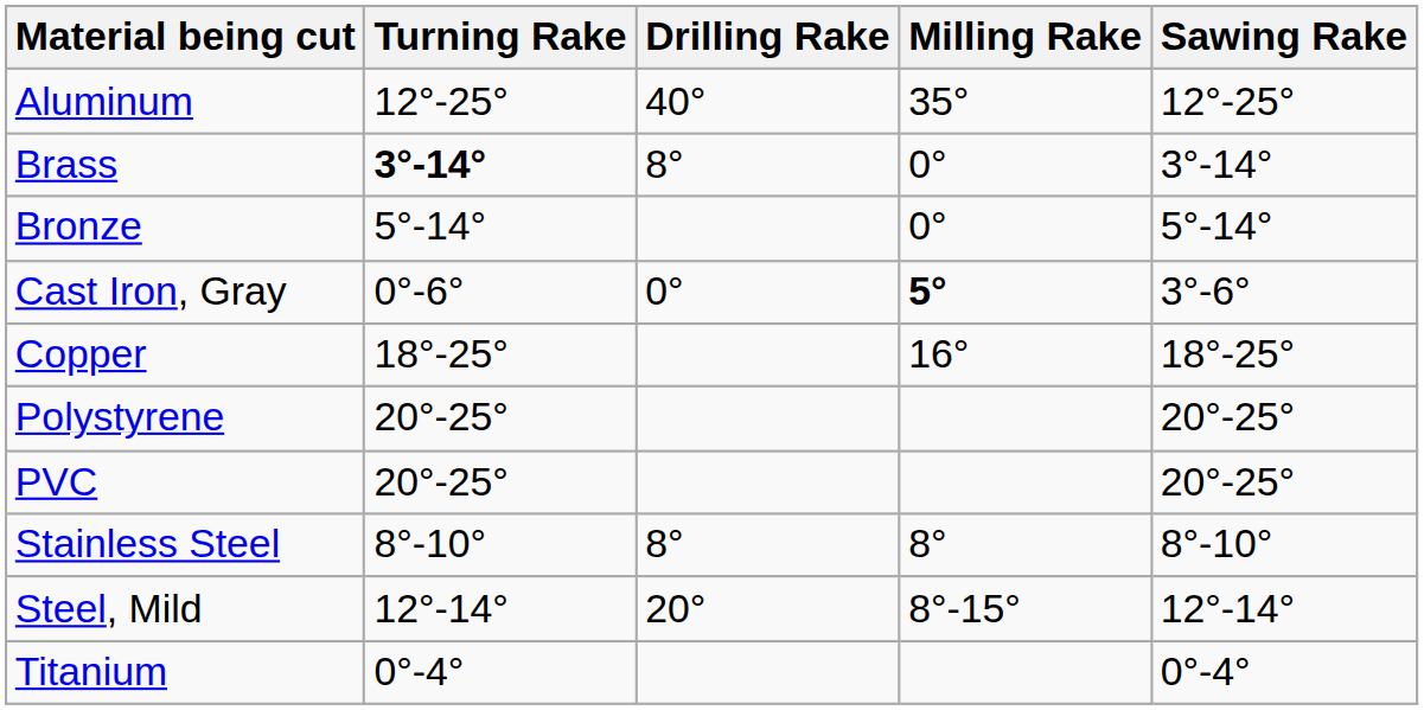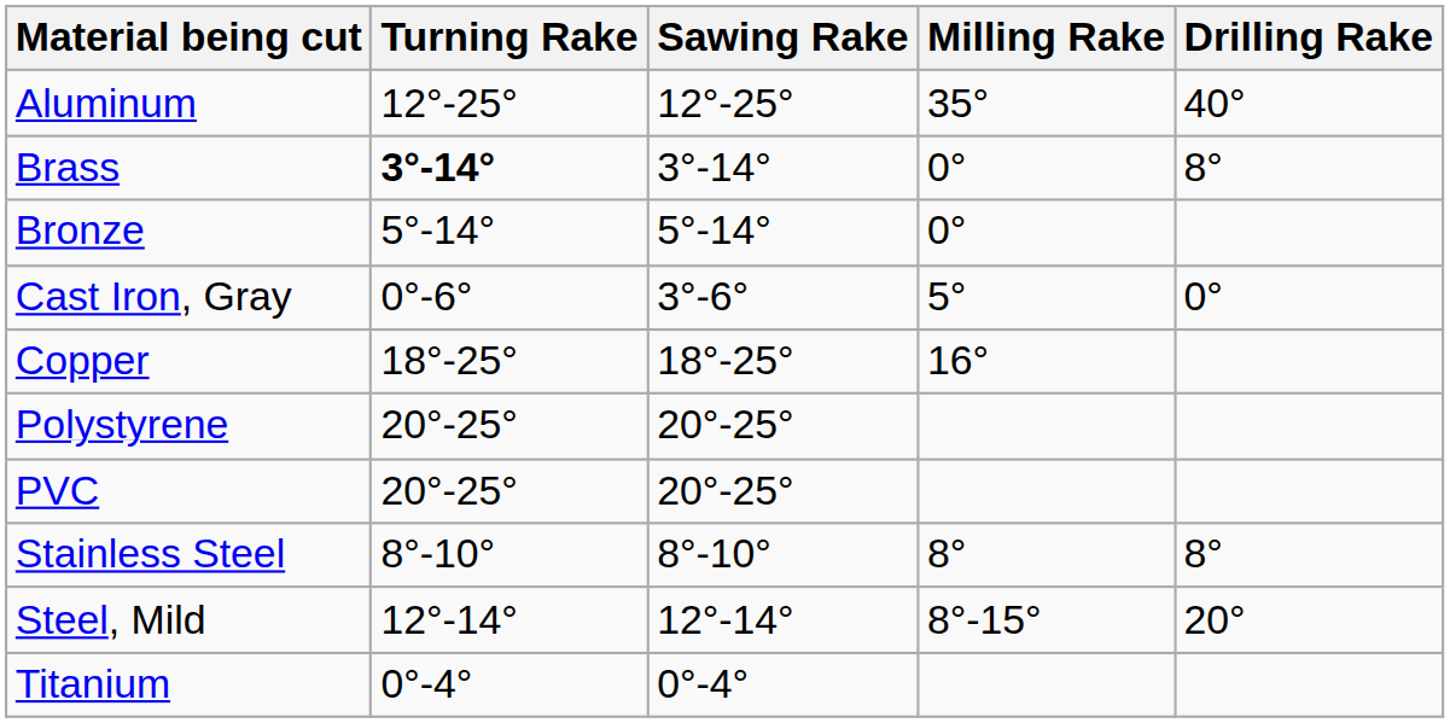 <table class="wikitable" border="1">
 <tr>
 <th>Material being cut</th>
 <th>Turning Rake </th>
+<th>Sawing Rake </th>
+<th>Milling Rake </th>
 <th>Drilling Rake </th>
-<th>Milling Rake </th>
-<th>Sawing Rake </th>
 </tr>
 <tr>
 <td><a href='#'>Aluminum</a></td>
 <td>12°-25°</td>
+<td>12°-25°</td>
+<td>35°</td>
 <td>40°</td>
-<td>35°</td>
-<td>12°-25°</td>
 </tr>
 <tr>
 <td><a href='#'>Brass</a></td>
 <td><strong>3°-14°</strong></td>
+<td>3°-14°</td>
+<td>0°</td>
 <td>8°</td>
-<td>0°</td>
-<td>3°-14°</td>
 </tr>
 <tr>
 <td><a href='#'>Bronze</a></td>
 <td>5°-14°</td>
+<td>5°-14°</td>
+<td>0°</td>
 <td></td>
-<td>0°</td>
-<td>5°-14°</td>
 </tr>
 <tr>
 <td><a href='#'>Cast Iron</a>, Gray</td>
 <td>0°-6°</td>
+<td>3°-6°</td>
+<td>5°</td>
 <td>0°</td>
-<td><strong>5°</strong></td>
-<td>3°-6°</td>
 </tr>
 <tr>
 <td><a href='#'>Copper</a></td>
 <td>18°-25°</td>
+<td>18°-25°</td>
+<td>16°</td>
 <td></td>
-<td>16°</td>
-<td>18°-25°</td>
 </tr>
 <tr>
 <td><a href='#'>Polystyrene</a></td>
 <td>20°-25°</td>
+<td>20°-25°</td>
 <td></td>
 <td></td>
-<td>20°-25°</td>
 </tr>
 <tr>
 <td><a href='#'>PVC</a></td>
 <td>20°-25°</td>
+<td>20°-25°</td>
 <td></td>
 <td></td>
-<td>20°-25°</td>
 </tr>
 <tr>
 <td><a href='#'>Stainless Steel</a></td>
 <td>8°-10°</td>
+<td>8°-10°</td>
 <td>8°</td>
 <td>8°</td>
-<td>8°-10°</td>
 </tr>
 <tr>
 <td><a href='#'>Steel</a>, Mild</td>
 <td>12°-14°</td>
+<td>12°-14°</td>
+<td>8°-15°</td>
 <td>20°</td>
-<td>8°-15°</td>
-<td>12°-14°</td>
 </tr>
 <tr>
 <td><a href='#'>Titanium</a></td>
 <td>0°-4°</td>
+<td>0°-4°</td>
 <td></td>
 <td></td>
-<td>0°-4°</td>
 </tr>
 </table>
